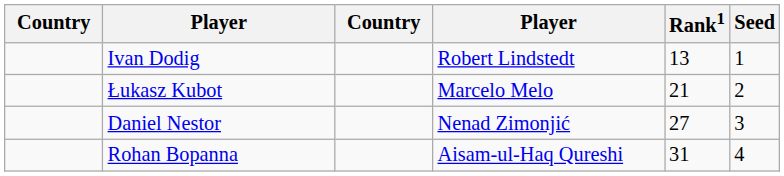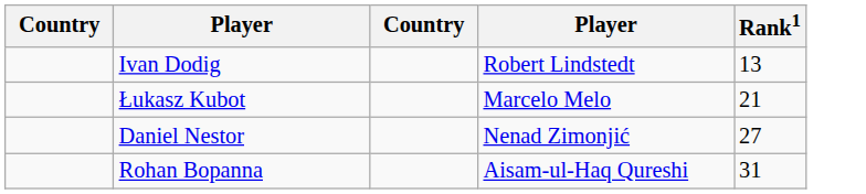 <table class="sortable wikitable">
 <tr>
 <th width="70">Country</th>
 <th width="175">Player</th>
 <th width="70">Country</th>
 <th width="175">Player</th>
 <th>Rank<sup>1</sup></th>
-<th>Seed</th>
 </tr>
 <tr>
 <td></td>
 <td><a href='#'>Ivan Dodig</a></td>
 <td></td>
 <td><a href='#'>Robert Lindstedt</a></td>
 <td>13</td>
-<td>1</td>
 </tr>
 <tr>
 <td></td>
 <td><a href='#'>Łukasz Kubot</a></td>
 <td></td>
 <td><a href='#'>Marcelo Melo</a></td>
 <td>21</td>
-<td>2</td>
 </tr>
 <tr>
 <td></td>
 <td><a href='#'>Daniel Nestor</a></td>
 <td></td>
 <td><a href='#'>Nenad Zimonjić</a></td>
 <td>27</td>
-<td>3</td>
 </tr>
 <tr>
 <td></td>
 <td><a href='#'>Rohan Bopanna</a></td>
 <td></td>
 <td><a href='#'>Aisam-ul-Haq Qureshi</a></td>
 <td>31</td>
-<td>4</td>
 </tr>
 </table>
